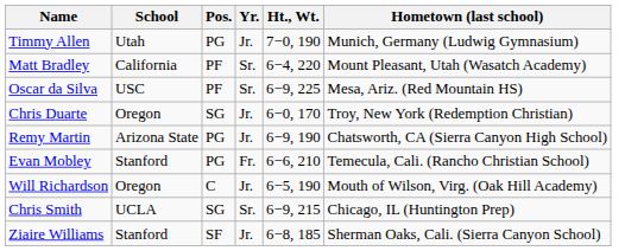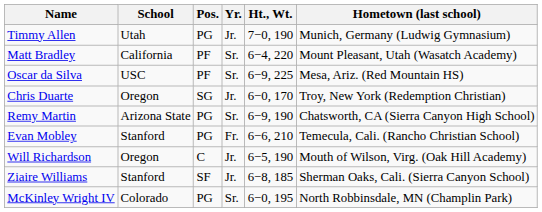 <table class="wikitable">
 <tr>
 <th>Name</th>
 <th>School</th>
 <th>Pos.</th>
 <th>Yr.</th>
 <th>Ht., Wt.</th>
 <th>Hometown (last school)</th>
 </tr>
 <tr>
 <td><a href='#'>Timmy Allen</a></td>
 <td>Utah</td>
 <td>PG</td>
 <td>Jr.</td>
 <td>7−0, 190</td>
 <td>Munich, Germany (Ludwig Gymnasium)</td>
 </tr>
 <tr>
 <td><a href='#'>Matt Bradley</a></td>
 <td>California</td>
 <td>PF</td>
 <td>Sr.</td>
 <td>6−4, 220</td>
 <td>Mount Pleasant, Utah (Wasatch Academy)</td>
 </tr>
 <tr>
 <td><a href='#'>Oscar da Silva</a></td>
 <td>USC</td>
 <td>PF</td>
 <td>Sr.</td>
 <td>6−9, 225</td>
 <td>Mesa, Ariz. (Red Mountain HS)</td>
 </tr>
 <tr>
 <td><a href='#'>Chris Duarte</a></td>
 <td>Oregon</td>
 <td>SG</td>
 <td>Jr.</td>
 <td>6−0, 170</td>
 <td>Troy, New York (Redemption Christian)</td>
 </tr>
 <tr>
 <td><a href='#'>Remy Martin</a></td>
 <td>Arizona State</td>
 <td>PG</td>
-<td>Jr.</td>
+<td>Sr.</td>
 <td>6−9, 190</td>
 <td>Chatsworth, CA (Sierra Canyon High School)</td>
 </tr>
 <tr>
 <td><a href='#'>Evan Mobley</a></td>
 <td>Stanford</td>
 <td>PG</td>
 <td>Fr.</td>
 <td>6−6, 210</td>
 <td>Temecula, Cali. (Rancho Christian School)</td>
 </tr>
 <tr>
 <td><a href='#'>Will Richardson</a></td>
 <td>Oregon</td>
 <td>C</td>
 <td>Jr.</td>
 <td>6−5, 190</td>
 <td>Mouth of Wilson, Virg. (Oak Hill Academy)</td>
 </tr>
 <tr>
-<td><a href='#'>Chris Smith</a></td>
-<td>UCLA</td>
-<td>SG</td>
-<td>Sr.</td>
-<td>6−9, 215</td>
-<td>Chicago, IL (Huntington Prep)</td>
-</tr>
-<tr>
 <td><a href='#'>Ziaire Williams</a></td>
 <td>Stanford</td>
 <td>SF</td>
 <td>Jr.</td>
 <td>6−8, 185</td>
 <td>Sherman Oaks, Cali. (Sierra Canyon School)</td>
 </tr>
+<tr>
+<td><a href='#'>McKinley Wright IV</a></td>
+<td>Colorado</td>
+<td>PG</td>
+<td>Sr.</td>
+<td>6−0, 195</td>
+<td>North Robbinsdale, MN (Champlin Park)</td>
+</tr>
 </table>
